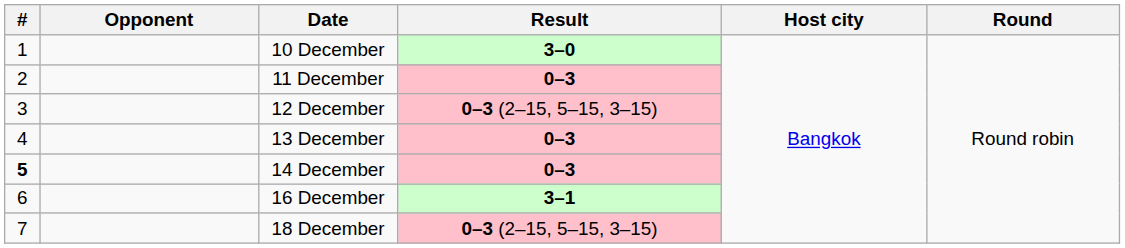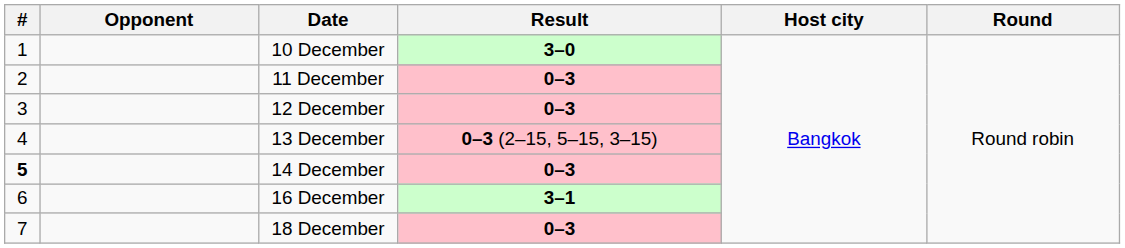 <table class="wikitable" style="text-align: center;font-size:90%;">
 <tr>
 <th width=20>#</th>
 <th width=160>Opponent</th>
 <th width=100>Date</th>
 <th width=240>Result</th>
 <th width=150>Host city</th>
 <th width=140>Round</th>
 </tr>
 <tr>
 <td>1</td>
 <td align=left></td>
 <td>10 December</td>
 <td bgcolor=ccffcc><strong>3–0</strong></td>
 <td rowspan=7> <a href='#'>Bangkok</a></td>
 <td rowspan=7>Round robin</td>
 </tr>
 <tr>
 <td>2</td>
 <td align=left></td>
 <td>11 December</td>
 <td bgcolor=pink><strong>0–3</strong></td>
 </tr>
 <tr>
 <td>3</td>
 <td align=left></td>
 <td>12 December</td>
-<td bgcolor=pink><strong>0–3</strong> (2–15, 5–15, 3–15)</td>
+<td bgcolor=pink><strong>0–3</strong></td>
 </tr>
 <tr>
 <td>4</td>
 <td align=left></td>
 <td>13 December</td>
-<td bgcolor=pink><strong>0–3</strong></td>
+<td bgcolor=pink><strong>0–3</strong> (2–15, 5–15, 3–15)</td>
 </tr>
 <tr>
 <td><strong>5</strong></td>
 <td align=left></td>
 <td>14 December</td>
 <td bgcolor=pink><strong>0–3</strong></td>
 </tr>
 <tr>
 <td>6</td>
 <td align=left></td>
 <td>16 December</td>
 <td bgcolor=ccffcc><strong>3–1</strong></td>
 </tr>
 <tr>
 <td>7</td>
 <td align=left></td>
 <td>18 December</td>
-<td bgcolor=pink><strong>0–3</strong> (2–15, 5–15, 3–15)</td>
+<td bgcolor=pink><strong>0–3</strong></td>
 </tr>
 </table>
